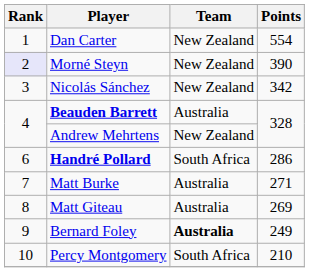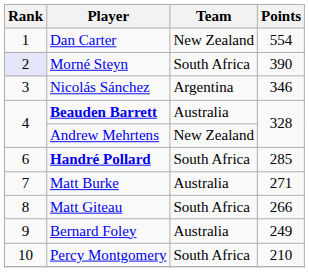 <table class="wikitable">
 <tr>
 <th>Rank</th>
 <th>Player</th>
 <th>Team</th>
 <th>Points</th>
 </tr>
 <tr>
 <td align=center>1</td>
 <td><a href='#'>Dan Carter</a></td>
 <td> New Zealand</td>
 <td align=center>554</td>
 </tr>
 <tr>
 <td align=center style="background: lavender;">2</td>
 <td><a href='#'>Morné Steyn</a></td>
-<td> New Zealand</td>
+<td> South Africa</td>
 <td align=center>390</td>
 </tr>
 <tr>
 <td align=center>3</td>
 <td><a href='#'>Nicolás Sánchez</a></td>
-<td> New Zealand</td>
-<td align=center>342</td>
+<td> Argentina</td>
+<td align=center>346</td>
 </tr>
 <tr>
 <td rowspan=2 align=center>4</td>
 <td><strong><a href='#'>Beauden Barrett</a></strong></td>
 <td> Australia</td>
 <td rowspan=2 align=center>328</td>
 </tr>
 <tr>
 <td><a href='#'>Andrew Mehrtens</a></td>
 <td> New Zealand</td>
 </tr>
 <tr>
 <td align=center>6</td>
 <td><strong><a href='#'>Handré Pollard</a></strong></td>
 <td> South Africa</td>
-<td align=center>286</td>
+<td align=center>285</td>
 </tr>
 <tr>
 <td align=center>7</td>
 <td><a href='#'>Matt Burke</a></td>
 <td> Australia</td>
 <td align=center>271</td>
 </tr>
 <tr>
 <td align=center>8</td>
 <td><a href='#'>Matt Giteau</a></td>
-<td> Australia</td>
-<td align=center>269</td>
+<td> South Africa</td>
+<td align=center>266</td>
 </tr>
 <tr>
 <td align=center>9</td>
 <td><a href='#'>Bernard Foley</a></td>
-<td><strong> Australia</strong></td>
+<td> Australia</td>
 <td align=center>249</td>
 </tr>
 <tr>
 <td align=center>10</td>
 <td><a href='#'>Percy Montgomery</a></td>
 <td> South Africa</td>
 <td align=center>210</td>
 </tr>
 <tr>
 </tr>
 </table>
